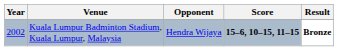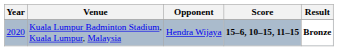 <table class="sortable wikitable" style="font-size: 90%;">
 <tr>
 <th>Year</th>
 <th>Venue</th>
 <th>Opponent</th>
 <th>Score</th>
 <th>Result</th>
 </tr>
 <tr>
 </tr>
 <tr style="background:#AABBCC">
-<td align="center"><a href='#'>2002</a></td>
+<td align="center"><a href='#'>2020</a></td>
 <td align="left"><a href='#'>Kuala Lumpur Badminton Stadium</a>,<br><a href='#'>Kuala Lumpur</a>, <a href='#'>Malaysia</a></td>
 <td align="left"> <a href='#'>Hendra Wijaya</a></td>
 <td align="left"><strong>15–6, 10–15, 11–15</strong></td>
 <td style="text-align:left; background:white"> <strong>Bronze</strong></td>
 </tr>
 </table>
